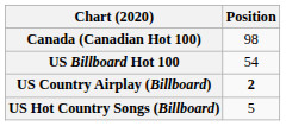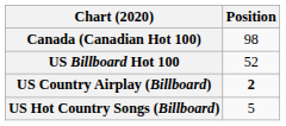 <table class="wikitable sortable plainrowheaders" style="text-align:center">
 <tr>
 <th scope="col">Chart (2020)</th>
 <th scope="col">Position</th>
 </tr>
 <tr>
 <th scope="row">Canada (Canadian Hot 100)</th>
 <td>98</td>
 </tr>
 <tr>
 <th scope="row">US <em>Billboard</em> Hot 100</th>
-<td>54</td>
+<td>52</td>
 </tr>
 <tr>
 <th scope="row">US Country Airplay (<em>Billboard</em>)</th>
 <td><strong>2</strong></td>
 </tr>
 <tr>
 <th scope="row">US Hot Country Songs (<em>Billboard</em>)</th>
 <td>5</td>
 </tr>
 </table>
